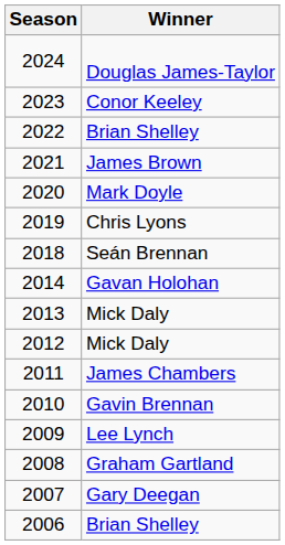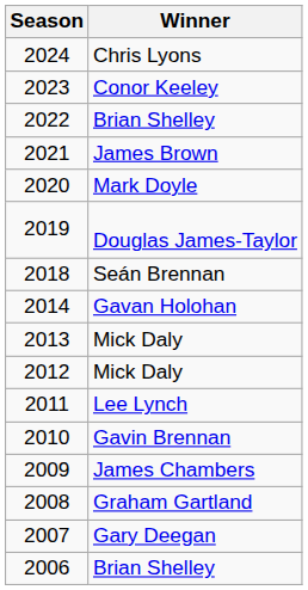 <table class="wikitable" style="text-align: center;">
 <tr>
 <th>Season</th>
 <th>Winner</th>
 </tr>
 <tr>
 <td>2024</td>
-<td align="left"><br><a href='#'>Douglas James-Taylor</a></td>
+<td align="left"> Chris Lyons</td>
 </tr>
 <tr>
 <td>2023</td>
 <td align="left"> <a href='#'>Conor Keeley</a></td>
 </tr>
 <tr>
 <td>2022</td>
 <td align="left"> <a href='#'>Brian Shelley</a></td>
 </tr>
 <tr>
 <td>2021</td>
 <td align="left"> <a href='#'>James Brown</a></td>
 </tr>
 <tr>
 <td>2020</td>
 <td align="left"> <a href='#'>Mark Doyle</a></td>
 </tr>
 <tr>
 <td>2019</td>
-<td align="left"> Chris Lyons</td>
+<td align="left"><br><a href='#'>Douglas James-Taylor</a></td>
 </tr>
 <tr>
 <td>2018</td>
 <td align="left"> Seán Brennan</td>
 </tr>
 <tr>
 <td>2014</td>
 <td align="left"> <a href='#'>Gavan Holohan</a></td>
 </tr>
 <tr>
 <td>2013</td>
 <td align="left"> Mick Daly</td>
 </tr>
 <tr>
 <td>2012</td>
 <td align="left"> Mick Daly</td>
 </tr>
 <tr>
 <td>2011</td>
-<td align="left"> <a href='#'>James Chambers</a></td>
+<td align="left"> <a href='#'>Lee Lynch</a></td>
 </tr>
 <tr>
 <td>2010</td>
 <td align="left"> <a href='#'>Gavin Brennan</a></td>
 </tr>
 <tr>
 <td>2009</td>
-<td align="left"> <a href='#'>Lee Lynch</a></td>
+<td align="left"> <a href='#'>James Chambers</a></td>
 </tr>
 <tr>
 <td>2008</td>
 <td align="left"> <a href='#'>Graham Gartland</a></td>
 </tr>
 <tr>
 <td>2007</td>
 <td align="left"> <a href='#'>Gary Deegan</a></td>
 </tr>
 <tr>
 <td>2006</td>
 <td align="left"> <a href='#'>Brian Shelley</a></td>
 </tr>
 </table>
